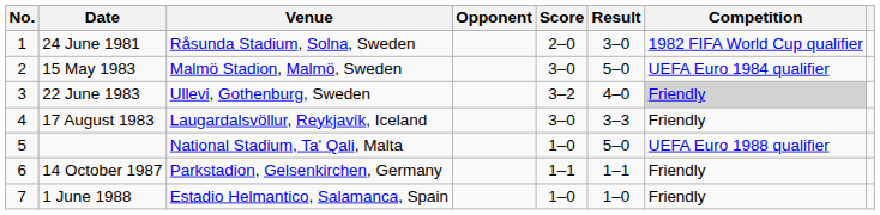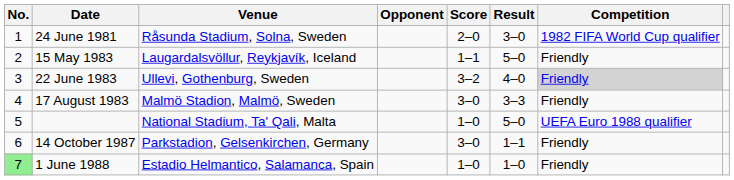 <table class="wikitable sortable">
 <tr>
 <th scope="col">No.</th>
 <th scope="col">Date</th>
 <th scope="col">Venue</th>
 <th scope="col">Opponent</th>
 <th scope="col">Score</th>
 <th scope="col">Result</th>
 <th scope="col">Competition</th>
 <th scope="col" class="unsortable"></th>
 </tr>
 <tr>
 <td align="center">1</td>
 <td>24 June 1981</td>
 <td><a href='#'>Råsunda Stadium</a>, <a href='#'>Solna</a>, Sweden</td>
 <td></td>
 <td align="center">2–0</td>
 <td align="center">3–0</td>
 <td><a href='#'>1982 FIFA World Cup qualifier</a></td>
 <td></td>
 </tr>
 <tr>
 <td align="center">2</td>
 <td>15 May 1983</td>
-<td><a href='#'>Malmö Stadion</a>, <a href='#'>Malmö</a>, Sweden</td>
+<td><a href='#'>Laugardalsvöllur</a>, <a href='#'>Reykjavík</a>, Iceland</td>
 <td></td>
-<td align="center">3–0</td>
+<td align="center">1–1</td>
 <td align="center">5–0</td>
-<td><a href='#'>UEFA Euro 1984 qualifier</a></td>
+<td>Friendly</td>
 <td></td>
 </tr>
 <tr>
 <td align="center">3</td>
 <td>22 June 1983</td>
 <td><a href='#'>Ullevi</a>, <a href='#'>Gothenburg</a>, Sweden</td>
 <td></td>
 <td align="center">3–2</td>
 <td align="center">4–0</td>
 <td style="background: lightgrey;"><a href='#'>Friendly</a></td>
 <td></td>
 </tr>
 <tr>
 <td align="center">4</td>
 <td>17 August 1983</td>
-<td><a href='#'>Laugardalsvöllur</a>, <a href='#'>Reykjavík</a>, Iceland</td>
+<td><a href='#'>Malmö Stadion</a>, <a href='#'>Malmö</a>, Sweden</td>
 <td></td>
 <td align="center">3–0</td>
 <td style="text-align:center">3–3</td>
 <td>Friendly</td>
 <td></td>
 </tr>
 <tr>
 <td align="center">5</td>
 <td></td>
 <td><a href='#'>National Stadium, Ta' Qali</a>, Malta</td>
 <td></td>
 <td align="center">1–0</td>
 <td align="center">5–0</td>
 <td><a href='#'>UEFA Euro 1988 qualifier</a></td>
 <td></td>
 </tr>
 <tr>
 <td align="center">6</td>
 <td>14 October 1987</td>
 <td><a href='#'>Parkstadion</a>, <a href='#'>Gelsenkirchen</a>, Germany</td>
 <td></td>
-<td align="center">1–1</td>
+<td align="center">3–0</td>
 <td align="center">1–1</td>
 <td>Friendly</td>
 <td></td>
 </tr>
 <tr>
-<td align="center">7</td>
+<td align="center" style="background: lightgreen;">7</td>
 <td>1 June 1988</td>
 <td><a href='#'>Estadio Helmantico</a>, <a href='#'>Salamanca</a>, Spain</td>
 <td></td>
 <td align="center">1–0</td>
 <td align="center">1–0</td>
 <td>Friendly</td>
 <td></td>
 </tr>
 </table>
